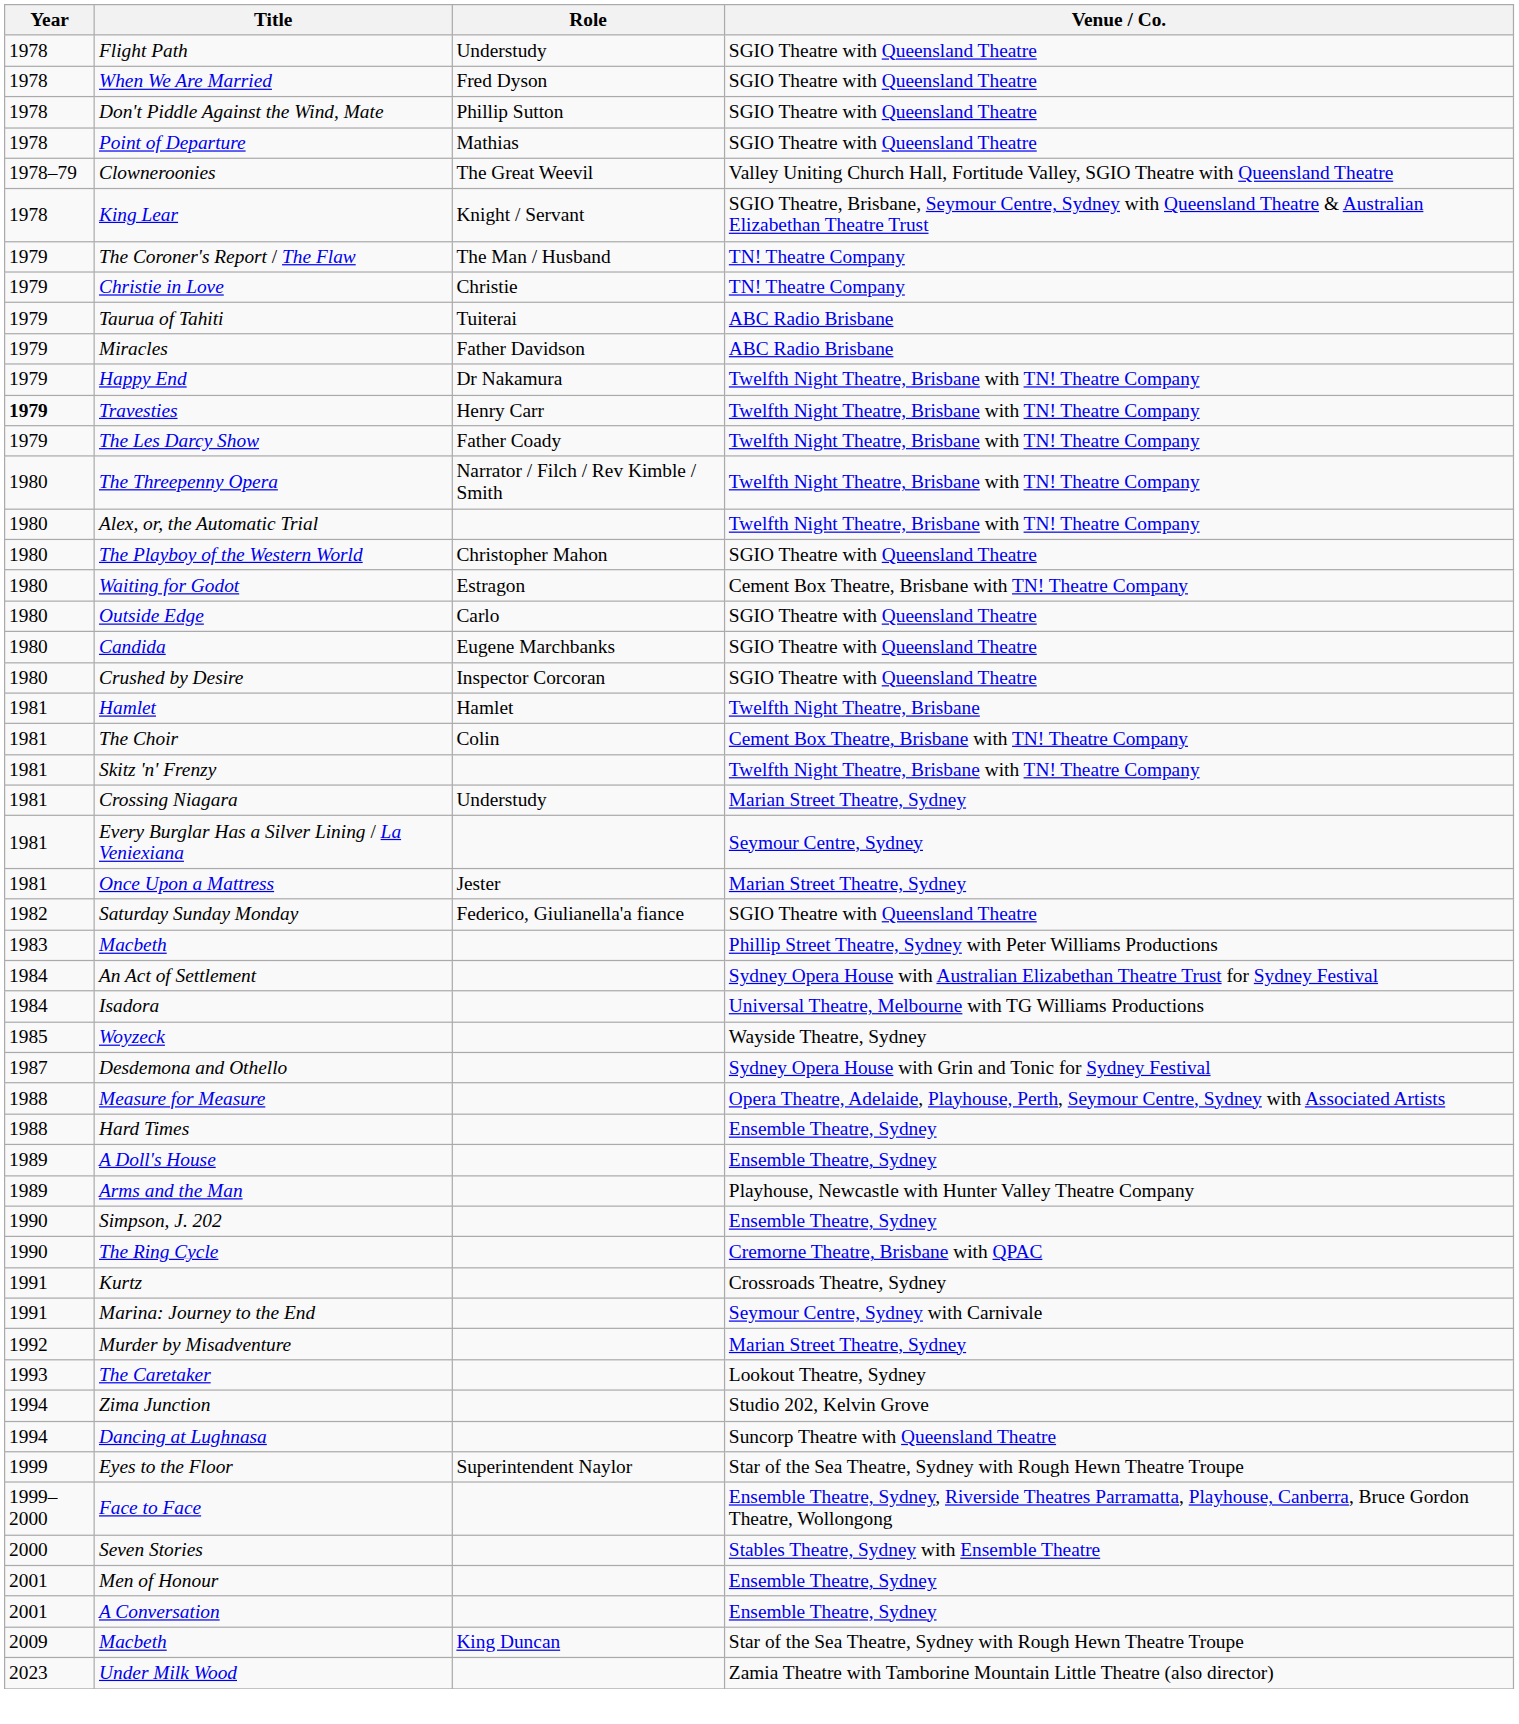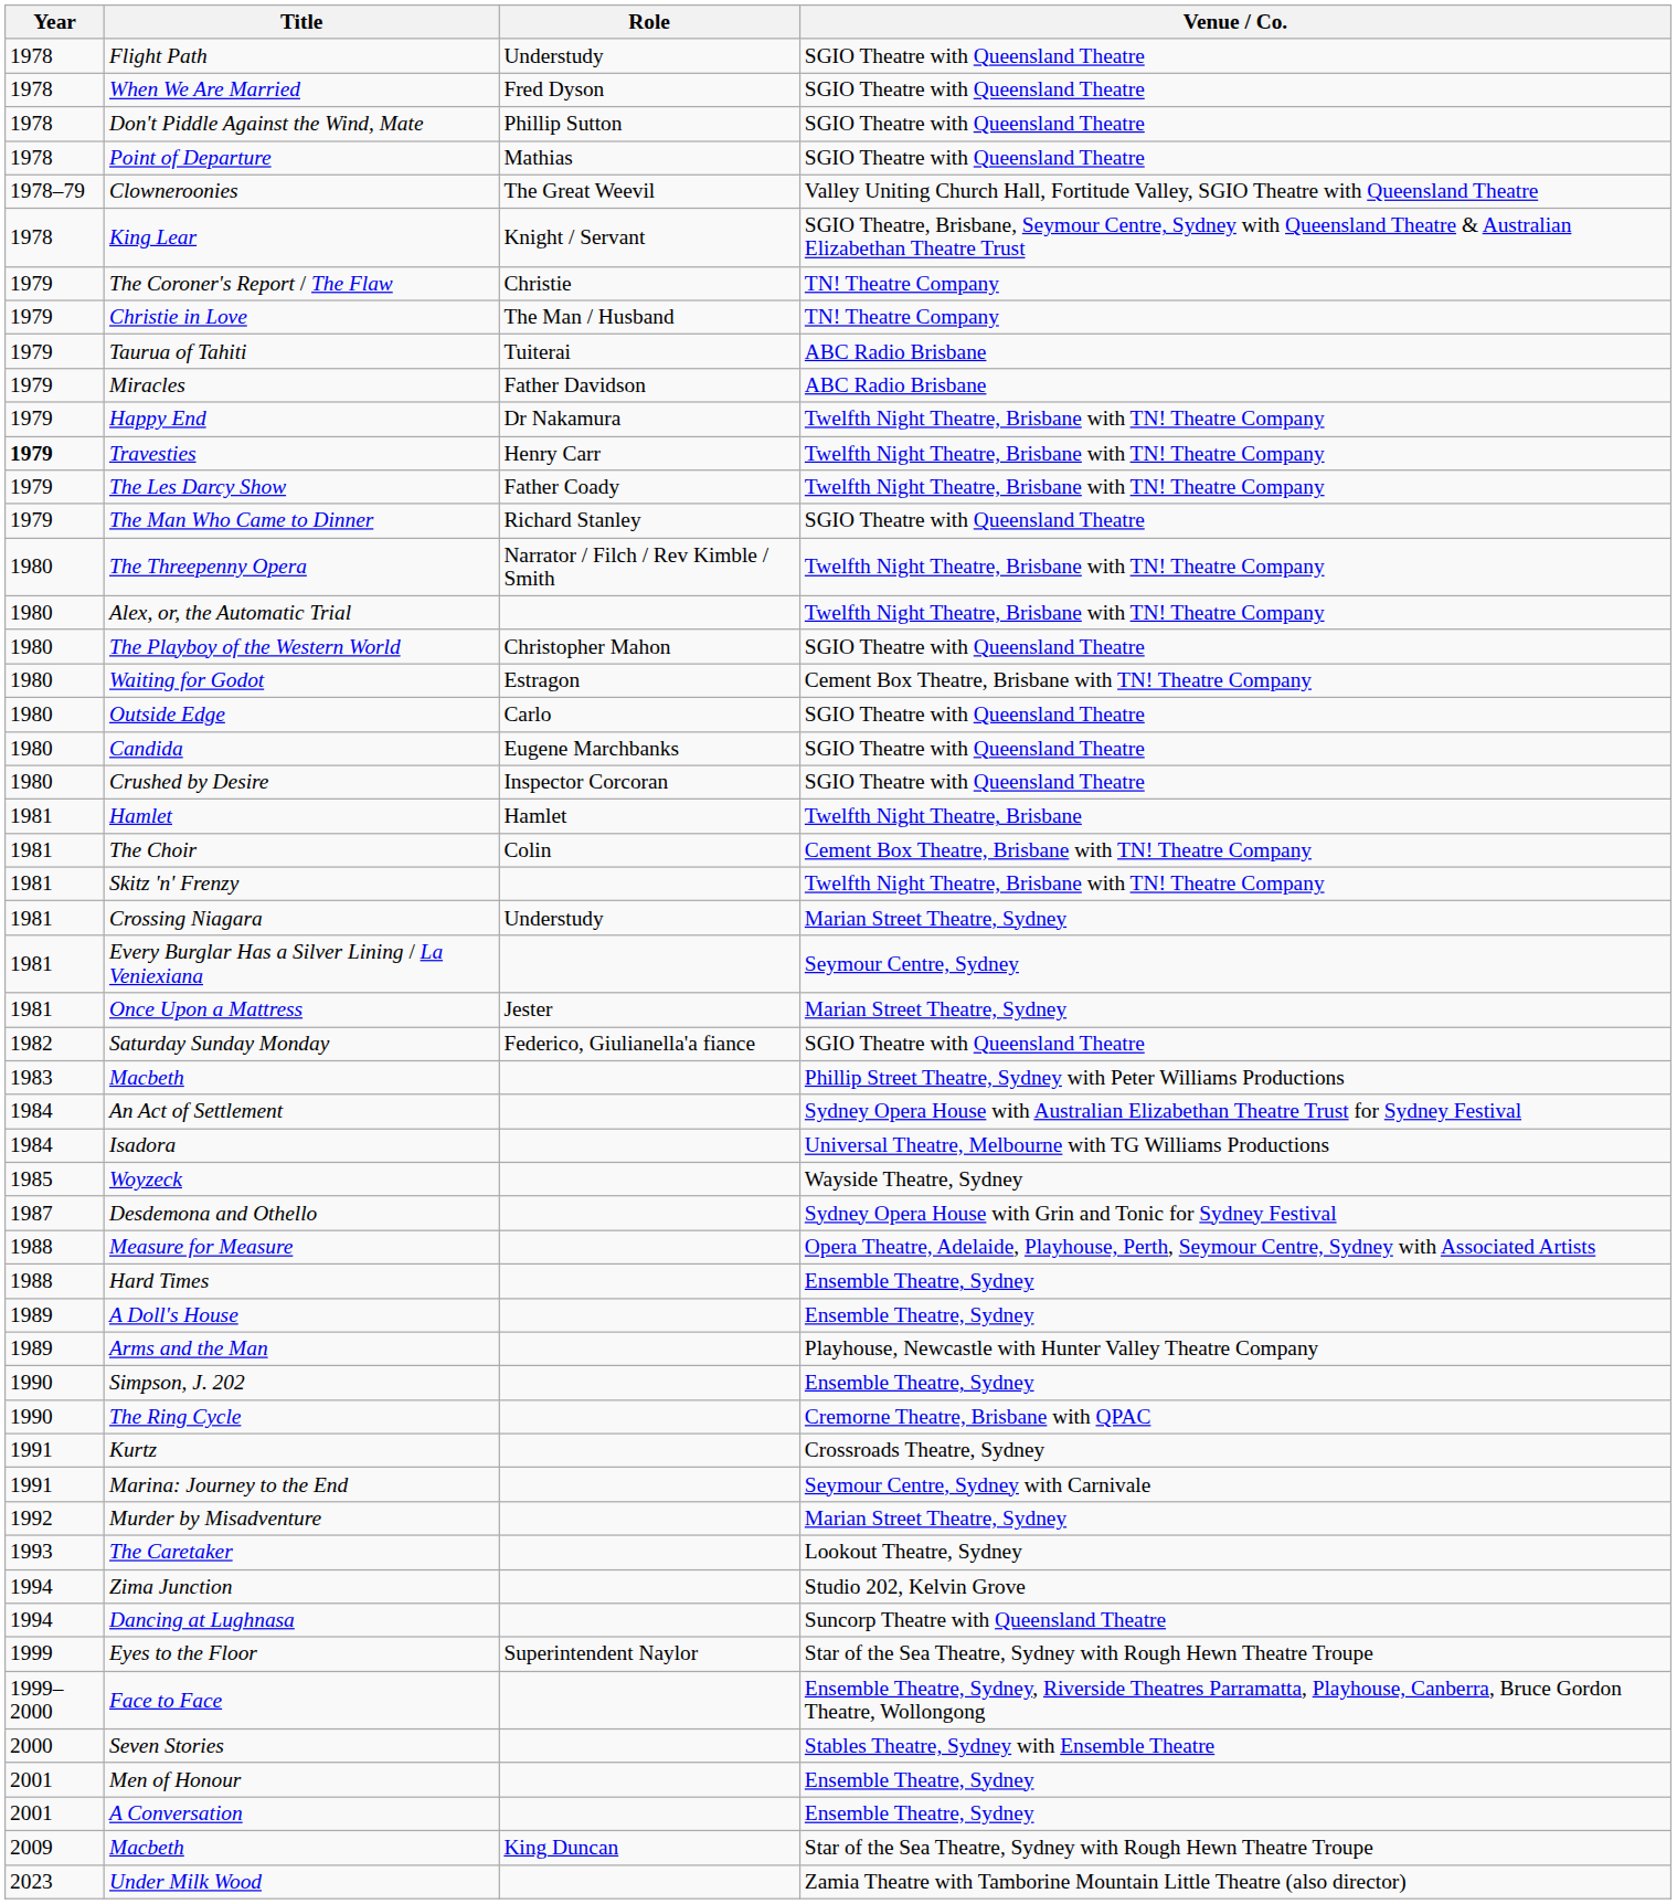 <table class=wikitable>
 <tr>
 <th>Year</th>
 <th>Title</th>
 <th>Role</th>
 <th>Venue / Co.</th>
 </tr>
 <tr>
 <td>1978</td>
 <td><em>Flight Path</em></td>
 <td>Understudy</td>
 <td>SGIO Theatre with <a href='#'>Queensland Theatre</a></td>
 </tr>
 <tr>
 <td>1978</td>
 <td><em><a href='#'>When We Are Married</a></em></td>
 <td>Fred Dyson</td>
 <td>SGIO Theatre with <a href='#'>Queensland Theatre</a></td>
 </tr>
 <tr>
 <td>1978</td>
 <td><em>Don't Piddle Against the Wind, Mate</em></td>
 <td>Phillip Sutton</td>
 <td>SGIO Theatre with <a href='#'>Queensland Theatre</a></td>
 </tr>
 <tr>
 <td>1978</td>
 <td><em><a href='#'>Point of Departure</a></em></td>
 <td>Mathias</td>
 <td>SGIO Theatre with <a href='#'>Queensland Theatre</a></td>
 </tr>
 <tr>
 <td>1978–79</td>
 <td><em>Clowneroonies</em></td>
 <td>The Great Weevil</td>
 <td>Valley Uniting Church Hall, Fortitude Valley, SGIO Theatre with <a href='#'>Queensland Theatre</a></td>
 </tr>
 <tr>
 <td>1978</td>
 <td><em><a href='#'>King Lear</a></em></td>
 <td>Knight / Servant</td>
 <td>SGIO Theatre, Brisbane, <a href='#'>Seymour Centre, Sydney</a> with <a href='#'>Queensland Theatre</a> & <a href='#'>Australian Elizabethan Theatre Trust</a></td>
 </tr>
 <tr>
 <td>1979</td>
 <td><em>The Coroner's Report</em> / <em><a href='#'>The Flaw</a></em></td>
-<td>The Man / Husband</td>
+<td>Christie</td>
 <td><a href='#'>TN! Theatre Company</a></td>
 </tr>
 <tr>
 <td>1979</td>
 <td><em><a href='#'>Christie in Love</a></em></td>
-<td>Christie</td>
+<td>The Man / Husband</td>
 <td><a href='#'>TN! Theatre Company</a></td>
 </tr>
 <tr>
 <td>1979</td>
 <td><em>Taurua of Tahiti</em></td>
 <td>Tuiterai</td>
 <td><a href='#'>ABC Radio Brisbane</a></td>
 </tr>
 <tr>
 <td>1979</td>
 <td><em>Miracles</em></td>
 <td>Father Davidson</td>
 <td><a href='#'>ABC Radio Brisbane</a></td>
 </tr>
 <tr>
 <td>1979</td>
 <td><em><a href='#'>Happy End</a></em></td>
 <td>Dr Nakamura</td>
 <td><a href='#'>Twelfth Night Theatre, Brisbane</a> with <a href='#'>TN! Theatre Company</a></td>
 </tr>
 <tr>
 <td><strong>1979</strong></td>
 <td><em><a href='#'>Travesties</a></em></td>
 <td>Henry Carr</td>
 <td><a href='#'>Twelfth Night Theatre, Brisbane</a> with <a href='#'>TN! Theatre Company</a></td>
 </tr>
 <tr>
 <td>1979</td>
 <td><em><a href='#'>The Les Darcy Show</a></em></td>
 <td>Father Coady</td>
 <td><a href='#'>Twelfth Night Theatre, Brisbane</a> with <a href='#'>TN! Theatre Company</a></td>
+</tr>
+<tr>
+<td>1979</td>
+<td><em><a href='#'>The Man Who Came to Dinner</a></em></td>
+<td>Richard Stanley</td>
+<td>SGIO Theatre with <a href='#'>Queensland Theatre</a></td>
 </tr>
 <tr>
 <td>1980</td>
 <td><em><a href='#'>The Threepenny Opera</a></em></td>
 <td>Narrator / Filch / Rev Kimble / Smith</td>
 <td><a href='#'>Twelfth Night Theatre, Brisbane</a> with <a href='#'>TN! Theatre Company</a></td>
 </tr>
 <tr>
 <td>1980</td>
 <td><em>Alex, or, the Automatic Trial</em></td>
 <td></td>
 <td><a href='#'>Twelfth Night Theatre, Brisbane</a> with <a href='#'>TN! Theatre Company</a></td>
 </tr>
 <tr>
 <td>1980</td>
 <td><em><a href='#'>The Playboy of the Western World</a></em></td>
 <td>Christopher Mahon</td>
 <td>SGIO Theatre with <a href='#'>Queensland Theatre</a></td>
 </tr>
 <tr>
 <td>1980</td>
 <td><em><a href='#'>Waiting for Godot</a></em></td>
 <td>Estragon</td>
 <td>Cement Box Theatre, Brisbane with <a href='#'>TN! Theatre Company</a></td>
 </tr>
 <tr>
 <td>1980</td>
 <td><em><a href='#'>Outside Edge</a></em></td>
 <td>Carlo</td>
 <td>SGIO Theatre with <a href='#'>Queensland Theatre</a></td>
 </tr>
 <tr>
 <td>1980</td>
 <td><em><a href='#'>Candida</a></em></td>
 <td>Eugene Marchbanks</td>
 <td>SGIO Theatre with <a href='#'>Queensland Theatre</a></td>
 </tr>
 <tr>
 <td>1980</td>
 <td><em>Crushed by Desire</em></td>
 <td>Inspector Corcoran</td>
 <td>SGIO Theatre with <a href='#'>Queensland Theatre</a></td>
 </tr>
 <tr>
 <td>1981</td>
 <td><em><a href='#'>Hamlet</a></em></td>
 <td>Hamlet</td>
 <td><a href='#'>Twelfth Night Theatre, Brisbane</a></td>
 </tr>
 <tr>
 <td>1981</td>
 <td><em>The Choir</em></td>
 <td>Colin</td>
 <td><a href='#'>Cement Box Theatre, Brisbane</a> with <a href='#'>TN! Theatre Company</a></td>
 </tr>
 <tr>
 <td>1981</td>
 <td><em>Skitz 'n' Frenzy</em></td>
 <td></td>
 <td><a href='#'>Twelfth Night Theatre, Brisbane</a> with <a href='#'>TN! Theatre Company</a></td>
 </tr>
 <tr>
 <td>1981</td>
 <td><em>Crossing Niagara</em></td>
 <td>Understudy</td>
 <td><a href='#'>Marian Street Theatre, Sydney</a></td>
 </tr>
 <tr>
 <td>1981</td>
 <td><em>Every Burglar Has a Silver Lining</em> / <em><a href='#'>La Veniexiana</a></em></td>
 <td></td>
 <td><a href='#'>Seymour Centre, Sydney</a></td>
 </tr>
 <tr>
 <td>1981</td>
 <td><em><a href='#'>Once Upon a Mattress</a></em></td>
 <td>Jester</td>
 <td><a href='#'>Marian Street Theatre, Sydney</a></td>
 </tr>
 <tr>
 <td>1982</td>
 <td><em>Saturday Sunday Monday</em></td>
 <td>Federico, Giulianella'a fiance</td>
 <td>SGIO Theatre with <a href='#'>Queensland Theatre</a></td>
 </tr>
 <tr>
 <td>1983</td>
 <td><em><a href='#'>Macbeth</a></em></td>
 <td></td>
 <td><a href='#'>Phillip Street Theatre, Sydney</a> with Peter Williams Productions</td>
 </tr>
 <tr>
 <td>1984</td>
 <td><em>An Act of Settlement</em></td>
 <td></td>
 <td><a href='#'>Sydney Opera House</a> with <a href='#'>Australian Elizabethan Theatre Trust</a> for <a href='#'>Sydney Festival</a></td>
 </tr>
 <tr>
 <td>1984</td>
 <td><em>Isadora</em></td>
 <td></td>
 <td><a href='#'>Universal Theatre, Melbourne</a> with TG Williams Productions</td>
 </tr>
 <tr>
 <td>1985</td>
 <td><em><a href='#'>Woyzeck</a></em></td>
 <td></td>
 <td>Wayside Theatre, Sydney</td>
 </tr>
 <tr>
 <td>1987</td>
 <td><em>Desdemona and Othello</em></td>
 <td></td>
 <td><a href='#'>Sydney Opera House</a> with Grin and Tonic for <a href='#'>Sydney Festival</a></td>
 </tr>
 <tr>
 <td>1988</td>
 <td><em><a href='#'>Measure for Measure</a></em></td>
 <td></td>
 <td><a href='#'>Opera Theatre, Adelaide</a>, <a href='#'>Playhouse, Perth</a>, <a href='#'>Seymour Centre, Sydney</a> with <a href='#'>Associated Artists</a></td>
 </tr>
 <tr>
 <td>1988</td>
 <td><em>Hard Times</em></td>
 <td></td>
 <td><a href='#'>Ensemble Theatre, Sydney</a></td>
 </tr>
 <tr>
 <td>1989</td>
 <td><em><a href='#'>A Doll's House</a></em></td>
 <td></td>
 <td><a href='#'>Ensemble Theatre, Sydney</a></td>
 </tr>
 <tr>
 <td>1989</td>
 <td><em><a href='#'>Arms and the Man</a></em></td>
 <td></td>
 <td>Playhouse, Newcastle with Hunter Valley Theatre Company</td>
 </tr>
 <tr>
 <td>1990</td>
 <td><em>Simpson, J. 202</em></td>
 <td></td>
 <td><a href='#'>Ensemble Theatre, Sydney</a></td>
 </tr>
 <tr>
 <td>1990</td>
 <td><em><a href='#'>The Ring Cycle</a></em></td>
 <td></td>
 <td><a href='#'>Cremorne Theatre, Brisbane</a> with <a href='#'>QPAC</a></td>
 </tr>
 <tr>
 <td>1991</td>
 <td><em>Kurtz</em></td>
 <td></td>
 <td>Crossroads Theatre, Sydney</td>
 </tr>
 <tr>
 <td>1991</td>
 <td><em>Marina: Journey to the End</em></td>
 <td></td>
 <td><a href='#'>Seymour Centre, Sydney</a> with Carnivale</td>
 </tr>
 <tr>
 <td>1992</td>
 <td><em>Murder by Misadventure</em></td>
 <td></td>
 <td><a href='#'>Marian Street Theatre, Sydney</a></td>
 </tr>
 <tr>
 <td>1993</td>
 <td><em><a href='#'>The Caretaker</a></em></td>
 <td></td>
 <td>Lookout Theatre, Sydney</td>
 </tr>
 <tr>
 <td>1994</td>
 <td><em>Zima Junction</em></td>
 <td></td>
 <td>Studio 202, Kelvin Grove</td>
 </tr>
 <tr>
 <td>1994</td>
 <td><em><a href='#'>Dancing at Lughnasa</a></em></td>
 <td></td>
 <td>Suncorp Theatre with <a href='#'>Queensland Theatre</a></td>
 </tr>
 <tr>
 <td>1999</td>
 <td><em>Eyes to the Floor</em></td>
 <td>Superintendent Naylor</td>
 <td>Star of the Sea Theatre, Sydney with Rough Hewn Theatre Troupe</td>
 </tr>
 <tr>
 <td>1999–2000</td>
 <td><em><a href='#'>Face to Face</a></em></td>
 <td></td>
 <td><a href='#'>Ensemble Theatre, Sydney</a>, <a href='#'>Riverside Theatres Parramatta</a>, <a href='#'>Playhouse, Canberra</a>, Bruce Gordon Theatre, Wollongong</td>
 </tr>
 <tr>
 <td>2000</td>
 <td><em>Seven Stories</em></td>
 <td></td>
 <td><a href='#'>Stables Theatre, Sydney</a> with <a href='#'>Ensemble Theatre</a></td>
 </tr>
 <tr>
 <td>2001</td>
 <td><em>Men of Honour</em></td>
 <td></td>
 <td><a href='#'>Ensemble Theatre, Sydney</a></td>
 </tr>
 <tr>
 <td>2001</td>
 <td><em><a href='#'>A Conversation</a></em></td>
 <td></td>
 <td><a href='#'>Ensemble Theatre, Sydney</a></td>
 </tr>
 <tr>
 <td>2009</td>
 <td><em><a href='#'>Macbeth</a></em></td>
 <td><a href='#'>King Duncan</a></td>
 <td>Star of the Sea Theatre, Sydney with Rough Hewn Theatre Troupe</td>
 </tr>
 <tr>
 <td>2023</td>
 <td><em><a href='#'>Under Milk Wood</a></em></td>
 <td></td>
 <td>Zamia Theatre with Tamborine Mountain Little Theatre (also director)</td>
 </tr>
 </table>
